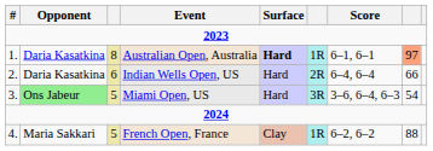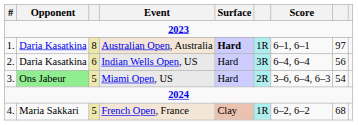 <table class="wikitable sortable">
 <tr>
 <th class=unsortable>#</th>
 <th>Opponent</th>
 <th></th>
 <th>Event</th>
 <th>Surface</th>
 <th class=unsortable></th>
 <th class=unsortable>Score</th>
 <th class=unsortable></th>
 <th class=unsortable></th>
 </tr>
 <tr>
 <td colspan="9" style="text-align:center"><strong><a href='#'>2023</a></strong></td>
 </tr>
 <tr>
 <td>1.</td>
 <td> <a href='#'>Daria Kasatkina</a></td>
 <td bgcolor="EEE8AA">8</td>
 <td bgcolor="f3e6d7"><a href='#'>Australian Open</a>, Australia</td>
 <td bgcolor="ccccff"><strong>Hard</strong></td>
 <td bgcolor="afeeee">1R</td>
 <td>6–1, 6–1</td>
-<td style="background: lightsalmon;">97</td>
+<td>97</td>
 <td></td>
 </tr>
 <tr>
 <td>2.</td>
 <td> Daria Kasatkina</td>
 <td bgcolor="EEE8AA">6</td>
 <td bgcolor="e9e9e9"><a href='#'>Indian Wells Open</a>, US</td>
 <td bgcolor="ccccff">Hard</td>
-<td bgcolor="afeeee">2R</td>
+<td bgcolor="afeeee">3R</td>
 <td>6–4, 6–4</td>
-<td>66</td>
+<td>56</td>
 <td></td>
 </tr>
 <tr>
 <td>3.</td>
 <td style="background: lightgreen;"> Ons Jabeur</td>
 <td bgcolor="eee8AA">5</td>
 <td bgcolor="e9e9e9"><a href='#'>Miami Open</a>, US</td>
 <td bgcolor="ccccff">Hard</td>
-<td bgcolor="afeeee">3R</td>
+<td bgcolor="afeeee">2R</td>
 <td>3–6, 6–4, 6–3</td>
 <td>54</td>
 <td></td>
 </tr>
 <tr>
 <td colspan=9; style=text-align:center><strong><a href='#'>2024</a></strong></td>
 </tr>
 <tr>
 <td>4.</td>
 <td> Maria Sakkari</td>
 <td bgcolor=eee8aa>5</td>
 <td bgcolor=f3e6d7><a href='#'>French Open</a>, France</td>
 <td bgcolor=ebc2af>Clay</td>
 <td bgcolor=afeeee>1R</td>
 <td>6–2, 6–2</td>
-<td>88</td>
+<td>68</td>
 <td></td>
 </tr>
 </table>
